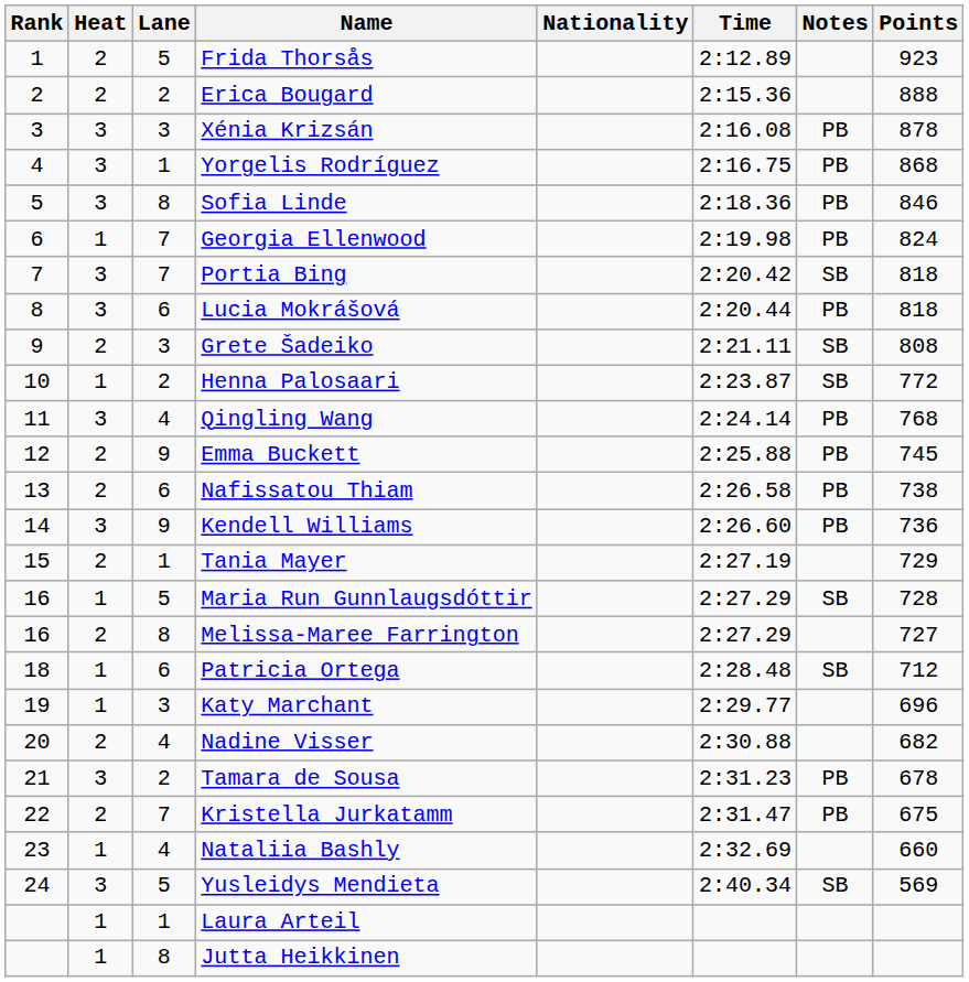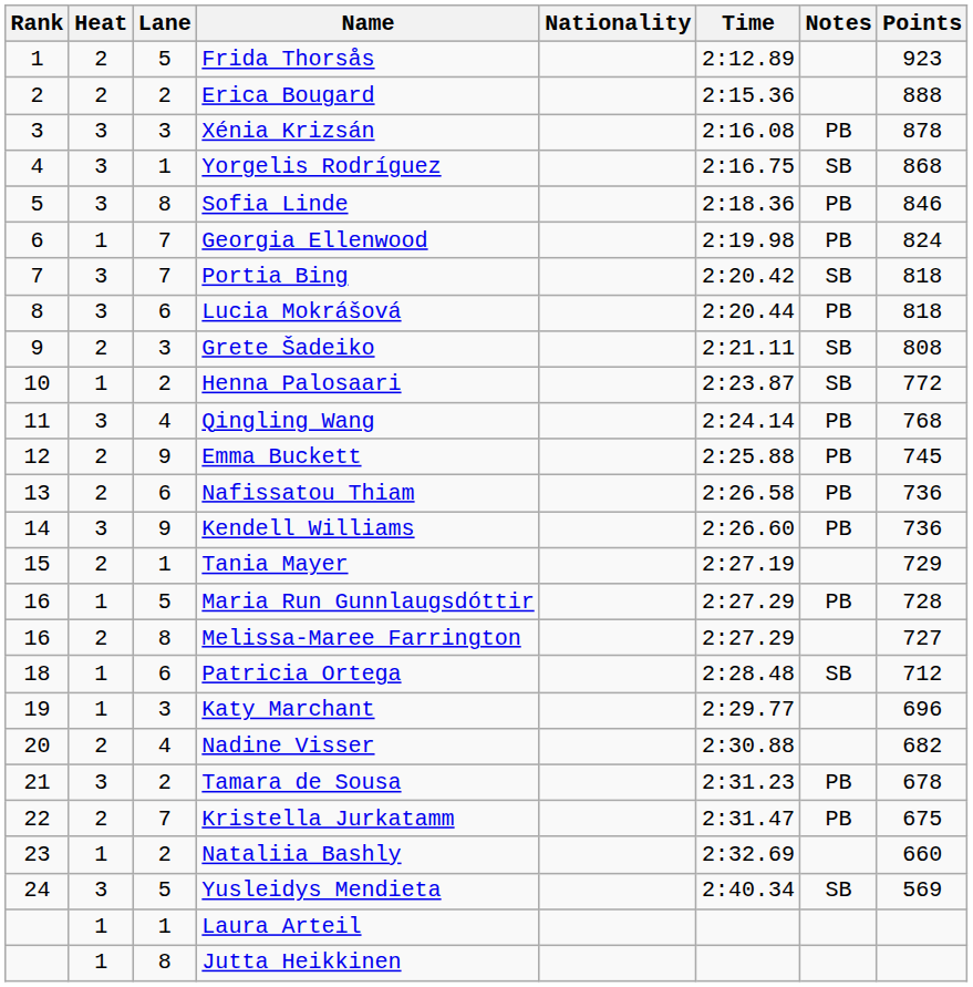 <table class="wikitable sortable" style="text-align:center">
 <tr>
 <th>Rank</th>
 <th>Heat</th>
 <th>Lane</th>
 <th>Name</th>
 <th>Nationality</th>
 <th>Time</th>
 <th>Notes</th>
 <th>Points</th>
 </tr>
 <tr>
 <td>1</td>
 <td>2</td>
 <td>5</td>
 <td align=left><a href='#'>Frida Thorsås</a></td>
 <td align=left></td>
 <td>2:12.89</td>
 <td></td>
 <td>923</td>
 </tr>
 <tr>
 <td>2</td>
 <td>2</td>
 <td>2</td>
 <td align=left><a href='#'>Erica Bougard</a></td>
 <td align=left></td>
 <td>2:15.36</td>
 <td></td>
 <td>888</td>
 </tr>
 <tr>
 <td>3</td>
 <td>3</td>
 <td>3</td>
 <td align=left><a href='#'>Xénia Krizsán</a></td>
 <td align=left></td>
 <td>2:16.08</td>
 <td>PB</td>
 <td>878</td>
 </tr>
 <tr>
 <td>4</td>
 <td>3</td>
 <td>1</td>
 <td align=left><a href='#'>Yorgelis Rodríguez</a></td>
 <td align=left></td>
 <td>2:16.75</td>
-<td>PB</td>
+<td>SB</td>
 <td>868</td>
 </tr>
 <tr>
 <td>5</td>
 <td>3</td>
 <td>8</td>
 <td align=left><a href='#'>Sofia Linde</a></td>
 <td align=left></td>
 <td>2:18.36</td>
 <td>PB</td>
 <td>846</td>
 </tr>
 <tr>
 <td>6</td>
 <td>1</td>
 <td>7</td>
 <td align=left><a href='#'>Georgia Ellenwood</a></td>
 <td align=left></td>
 <td>2:19.98</td>
 <td>PB</td>
 <td>824</td>
 </tr>
 <tr>
 <td>7</td>
 <td>3</td>
 <td>7</td>
 <td align=left><a href='#'>Portia Bing</a></td>
 <td align=left></td>
 <td>2:20.42</td>
 <td>SB</td>
 <td>818</td>
 </tr>
 <tr>
 <td>8</td>
 <td>3</td>
 <td>6</td>
 <td align=left><a href='#'>Lucia Mokrášová</a></td>
 <td align=left></td>
 <td>2:20.44</td>
 <td>PB</td>
 <td>818</td>
 </tr>
 <tr>
 <td>9</td>
 <td>2</td>
 <td>3</td>
 <td align=left><a href='#'>Grete Šadeiko</a></td>
 <td align=left></td>
 <td>2:21.11</td>
 <td>SB</td>
 <td>808</td>
 </tr>
 <tr>
 <td>10</td>
 <td>1</td>
 <td>2</td>
 <td align=left><a href='#'>Henna Palosaari</a></td>
 <td align=left></td>
 <td>2:23.87</td>
 <td>SB</td>
 <td>772</td>
 </tr>
 <tr>
 <td>11</td>
 <td>3</td>
 <td>4</td>
 <td align=left><a href='#'>Qingling Wang</a></td>
 <td align=left></td>
 <td>2:24.14</td>
 <td>PB</td>
 <td>768</td>
 </tr>
 <tr>
 <td>12</td>
 <td>2</td>
 <td>9</td>
 <td align=left><a href='#'>Emma Buckett</a></td>
 <td align=left></td>
 <td>2:25.88</td>
 <td>PB</td>
 <td>745</td>
 </tr>
 <tr>
 <td>13</td>
 <td>2</td>
 <td>6</td>
 <td align=left><a href='#'>Nafissatou Thiam</a></td>
 <td align=left></td>
 <td>2:26.58</td>
 <td>PB</td>
-<td>738</td>
+<td>736</td>
 </tr>
 <tr>
 <td>14</td>
 <td>3</td>
 <td>9</td>
 <td align=left><a href='#'>Kendell Williams</a></td>
 <td align=left></td>
 <td>2:26.60</td>
 <td>PB</td>
 <td>736</td>
 </tr>
 <tr>
 <td>15</td>
 <td>2</td>
 <td>1</td>
 <td align=left><a href='#'>Tania Mayer</a></td>
 <td align=left></td>
 <td>2:27.19</td>
 <td></td>
 <td>729</td>
 </tr>
 <tr>
 <td>16</td>
 <td>1</td>
 <td>5</td>
 <td align=left><a href='#'>Maria Run Gunnlaugsdóttir</a></td>
 <td align=left></td>
 <td>2:27.29</td>
-<td>SB</td>
+<td>PB</td>
 <td>728</td>
 </tr>
 <tr>
 <td>16</td>
 <td>2</td>
 <td>8</td>
 <td align=left><a href='#'>Melissa-Maree Farrington</a></td>
 <td align=left></td>
 <td>2:27.29</td>
 <td></td>
 <td>727</td>
 </tr>
 <tr>
 <td>18</td>
 <td>1</td>
 <td>6</td>
 <td align=left><a href='#'>Patricia Ortega</a></td>
 <td align=left></td>
 <td>2:28.48</td>
 <td>SB</td>
 <td>712</td>
 </tr>
 <tr>
 <td>19</td>
 <td>1</td>
 <td>3</td>
 <td align=left><a href='#'>Katy Marchant</a></td>
 <td align=left></td>
 <td>2:29.77</td>
 <td></td>
 <td>696</td>
 </tr>
 <tr>
 <td>20</td>
 <td>2</td>
 <td>4</td>
 <td align=left><a href='#'>Nadine Visser</a></td>
 <td align=left></td>
 <td>2:30.88</td>
 <td></td>
 <td>682</td>
 </tr>
 <tr>
 <td>21</td>
 <td>3</td>
 <td>2</td>
 <td align=left><a href='#'>Tamara de Sousa</a></td>
 <td align=left></td>
 <td>2:31.23</td>
 <td>PB</td>
 <td>678</td>
 </tr>
 <tr>
 <td>22</td>
 <td>2</td>
 <td>7</td>
 <td align=left><a href='#'>Kristella Jurkatamm</a></td>
 <td align=left></td>
 <td>2:31.47</td>
 <td>PB</td>
 <td>675</td>
 </tr>
 <tr>
 <td>23</td>
 <td>1</td>
-<td>4</td>
+<td>2</td>
 <td align=left><a href='#'>Nataliia Bashly</a></td>
 <td align=left></td>
 <td>2:32.69</td>
 <td></td>
 <td>660</td>
 </tr>
 <tr>
 <td>24</td>
 <td>3</td>
 <td>5</td>
 <td align=left><a href='#'>Yusleidys Mendieta</a></td>
 <td align=left></td>
 <td>2:40.34</td>
 <td>SB</td>
 <td>569</td>
 </tr>
 <tr>
 <td></td>
 <td>1</td>
 <td>1</td>
 <td align=left><a href='#'>Laura Arteil</a></td>
 <td align=left></td>
 <td></td>
 <td></td>
 <td></td>
 </tr>
 <tr>
 <td></td>
 <td>1</td>
 <td>8</td>
 <td align=left><a href='#'>Jutta Heikkinen</a></td>
 <td align=left></td>
 <td></td>
 <td></td>
 <td></td>
 </tr>
 </table>
